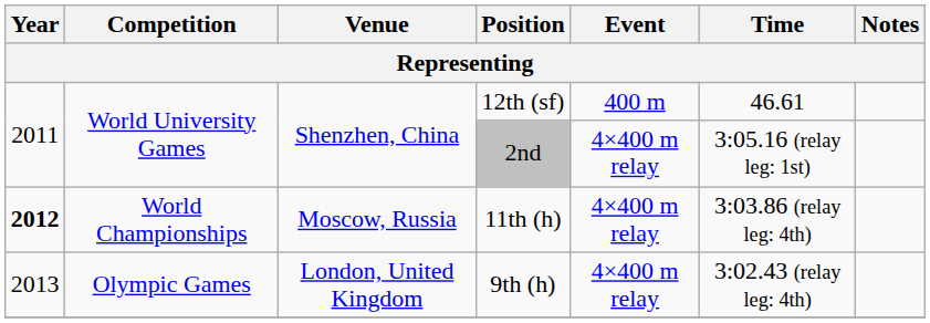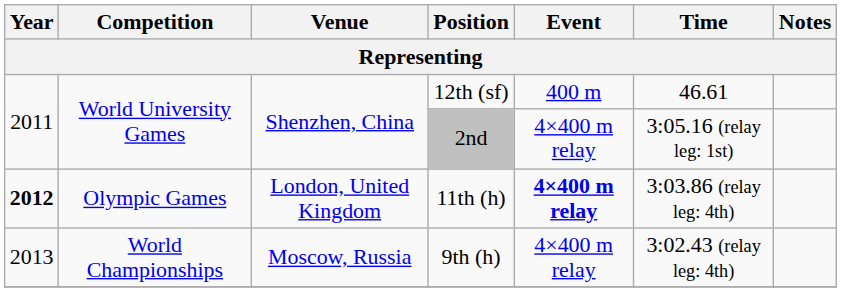 <table class="wikitable sortable" style=text-align:center>
 <tr>
 <th>Year</th>
 <th>Competition</th>
 <th>Venue</th>
 <th>Position</th>
 <th>Event</th>
 <th>Time</th>
 <th>Notes</th>
 </tr>
 <tr>
 <th colspan="7">Representing </th>
 </tr>
 <tr>
 <td rowspan=2>2011</td>
 <td rowspan=2><a href='#'>World University Games</a></td>
 <td rowspan=2><a href='#'>Shenzhen, China</a></td>
 <td>12th (sf)</td>
 <td><a href='#'>400 m</a></td>
 <td>46.61</td>
 <td></td>
 </tr>
 <tr>
 <td bgcolor="silver">2nd</td>
 <td><a href='#'>4×400 m relay</a></td>
 <td>3:05.16 <small>(relay leg: 1st)</small></td>
 <td></td>
 </tr>
 <tr>
 <td><strong>2012</strong></td>
-<td><a href='#'>World Championships</a></td>
-<td><a href='#'>Moscow, Russia</a></td>
+<td><a href='#'>Olympic Games</a></td>
+<td><a href='#'>London, United Kingdom</a></td>
 <td>11th (h)</td>
-<td><a href='#'>4×400 m relay</a></td>
+<td><strong><a href='#'>4×400 m relay</a></strong></td>
 <td>3:03.86 <small>(relay leg: 4th)</small></td>
 <td></td>
 </tr>
 <tr>
 <td>2013</td>
-<td><a href='#'>Olympic Games</a></td>
-<td><a href='#'>London, United Kingdom</a></td>
+<td><a href='#'>World Championships</a></td>
+<td><a href='#'>Moscow, Russia</a></td>
 <td>9th (h)</td>
 <td><a href='#'>4×400 m relay</a></td>
 <td>3:02.43 <small>(relay leg: 4th)</small></td>
 <td></td>
 </tr>
 <tr>
 </tr>
 </table>
